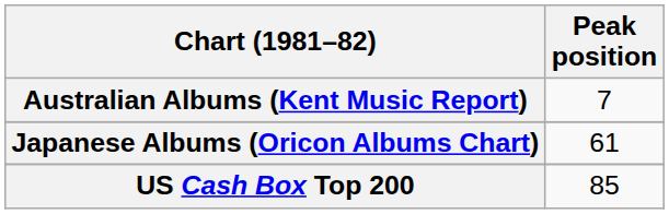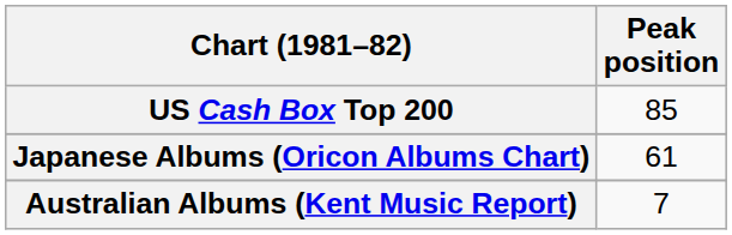 <table class="wikitable sortable plainrowheaders" style="text-align:center">
 <tr>
 <th scope="col">Chart (1981–82)</th>
 <th scope="col">Peak<br>position</th>
 </tr>
 <tr>
-<th scope="row">Australian Albums (<a href='#'>Kent Music Report</a>)</th>
-<td>7</td>
+<th scope="row">US <em><a href='#'>Cash Box</a></em> Top 200</th>
+<td>85</td>
 </tr>
 <tr>
 </tr>
 <tr>
 </tr>
 <tr>
 </tr>
 <tr>
 <th scope="row">Japanese Albums (<a href='#'>Oricon Albums Chart</a>)</th>
 <td>61</td>
 </tr>
 <tr>
 </tr>
 <tr>
 </tr>
 <tr>
 </tr>
 <tr>
 </tr>
 <tr>
-<th scope="row">US <em><a href='#'>Cash Box</a></em> Top 200</th>
-<td>85</td>
+<th scope="row">Australian Albums (<a href='#'>Kent Music Report</a>)</th>
+<td>7</td>
 </tr>
 </table>
